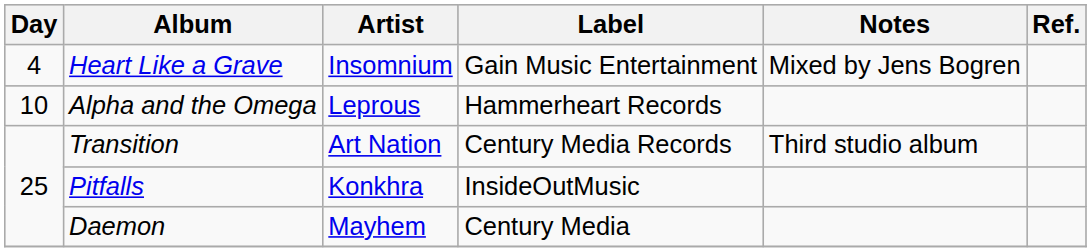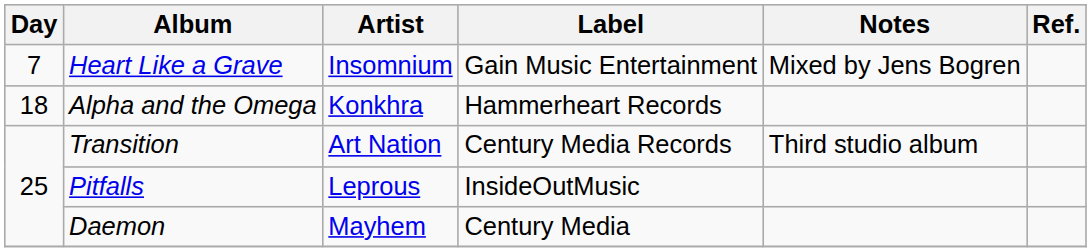 <table class="wikitable">
 <tr>
 <th>Day</th>
 <th>Album</th>
 <th>Artist</th>
 <th>Label</th>
 <th>Notes</th>
 <th>Ref.</th>
 </tr>
 <tr>
-<td style="text-align:center;" rowspan="1">4</td>
+<td style="text-align:center;" rowspan="1">7</td>
 <td><em><a href='#'>Heart Like a Grave</a></em></td>
 <td><a href='#'>Insomnium</a></td>
 <td>Gain Music Entertainment</td>
 <td>Mixed by Jens Bogren</td>
 <td></td>
 </tr>
 <tr>
-<td style="text-align:center;" rowspan="1">10</td>
+<td style="text-align:center;" rowspan="1">18</td>
 <td><em>Alpha and the Omega</em></td>
-<td><a href='#'>Leprous</a></td>
+<td><a href='#'>Konkhra</a></td>
 <td>Hammerheart Records</td>
 <td></td>
 <td></td>
 </tr>
 <tr>
 <td style="text-align:center;" rowspan="3">25</td>
 <td><em>Transition</em></td>
 <td><a href='#'>Art Nation</a></td>
 <td>Century Media Records</td>
 <td>Third studio album</td>
 <td></td>
 </tr>
 <tr>
 <td><em><a href='#'>Pitfalls</a></em></td>
-<td><a href='#'>Konkhra</a></td>
+<td><a href='#'>Leprous</a></td>
 <td>InsideOutMusic</td>
 <td></td>
 <td></td>
 </tr>
 <tr>
 <td><em>Daemon</em></td>
 <td><a href='#'>Mayhem</a></td>
 <td>Century Media</td>
 <td></td>
 <td></td>
 </tr>
 <tr>
 </tr>
 </table>
